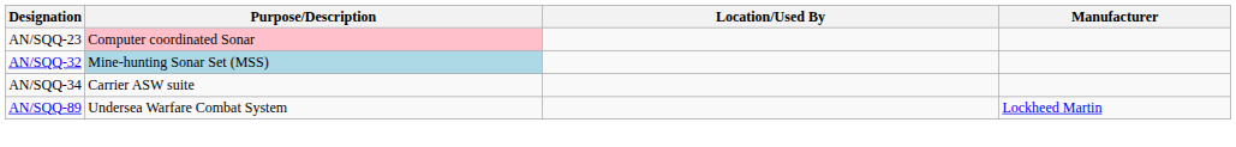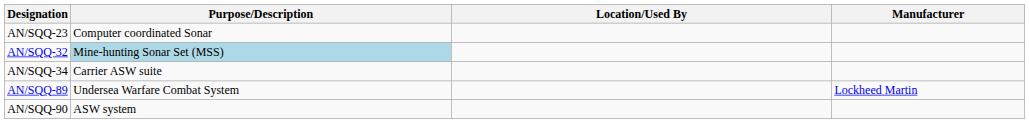 <table class="wikitable sortable">
 <tr>
 <th scope="col">Designation</th>
 <th scope="col" style="width: 500px;">Purpose/Description</th>
 <th scope="col" style="width: 500px;">Location/Used By</th>
 <th scope="col" style="width: 250px;">Manufacturer</th>
 </tr>
 <tr>
 <td>AN/SQQ-23</td>
-<td style="background: pink;">Computer coordinated Sonar</td>
+<td>Computer coordinated Sonar</td>
 <td></td>
 <td></td>
 </tr>
 <tr>
 <td><a href='#'>AN/SQQ-32</a></td>
 <td style="background: lightblue;">Mine-hunting Sonar Set (MSS)</td>
 <td></td>
 <td></td>
 </tr>
 <tr>
 <td>AN/SQQ-34</td>
 <td>Carrier ASW suite</td>
 <td></td>
 <td></td>
 </tr>
 <tr>
 <td><a href='#'>AN/SQQ-89</a></td>
 <td>Undersea Warfare Combat System</td>
 <td></td>
 <td><a href='#'>Lockheed Martin</a></td>
 </tr>
+<tr>
+<td>AN/SQQ-90</td>
+<td>ASW system</td>
+<td></td>
+<td></td>
+</tr>
 </table>
